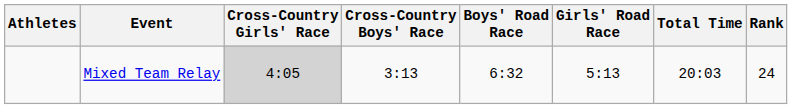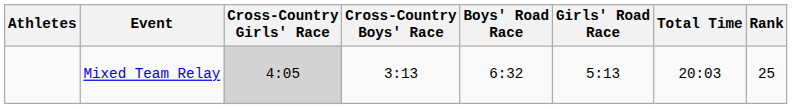 <table class="wikitable" style="font-size:90%;">
 <tr>
 <th>Athletes</th>
 <th>Event</th>
 <th>Cross-Country<br>Girls' Race</th>
 <th>Cross-Country<br>Boys' Race</th>
 <th>Boys' Road<br>Race</th>
 <th>Girls' Road<br>Race</th>
 <th>Total Time</th>
 <th>Rank</th>
 </tr>
 <tr align=center>
 <td align=left><br><br><br></td>
 <td align=left><a href='#'>Mixed Team Relay</a></td>
 <td style="background: lightgrey;">4:05</td>
 <td>3:13</td>
 <td>6:32</td>
 <td>5:13</td>
 <td>20:03</td>
-<td>24</td>
+<td>25</td>
 </tr>
 </table>
